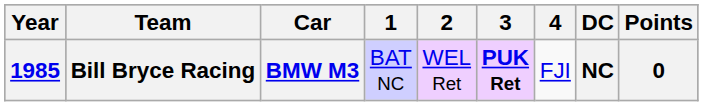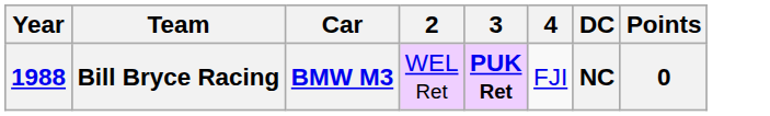 <table class="wikitable" style="text-align:center; font-size:85%">
 <tr>
 <th>Year</th>
 <th>Team</th>
 <th>Car</th>
-<th>1</th>
 <th>2</th>
 <th>3</th>
 <th>4</th>
 <th>DC</th>
 <th>Points</th>
 </tr>
 <tr>
-<th><a href='#'>1985</a></th>
+<th><a href='#'>1988</a></th>
 <th nowrap> Bill Bryce Racing</th>
 <th nowrap><a href='#'>BMW M3</a></th>
-<td style="background:#CFCFFF;"><a href='#'>BAT</a><br><small>NC</small></td>
 <td style="background:#EFCFFF;"><a href='#'>WEL</a><br><small>Ret</small></td>
 <td style="background:#EFCFFF;"><strong><a href='#'>PUK</a><br><small>Ret</small></strong></td>
 <td><a href='#'>FJI</a></td>
 <th>NC</th>
 <th>0</th>
 </tr>
 </table>
